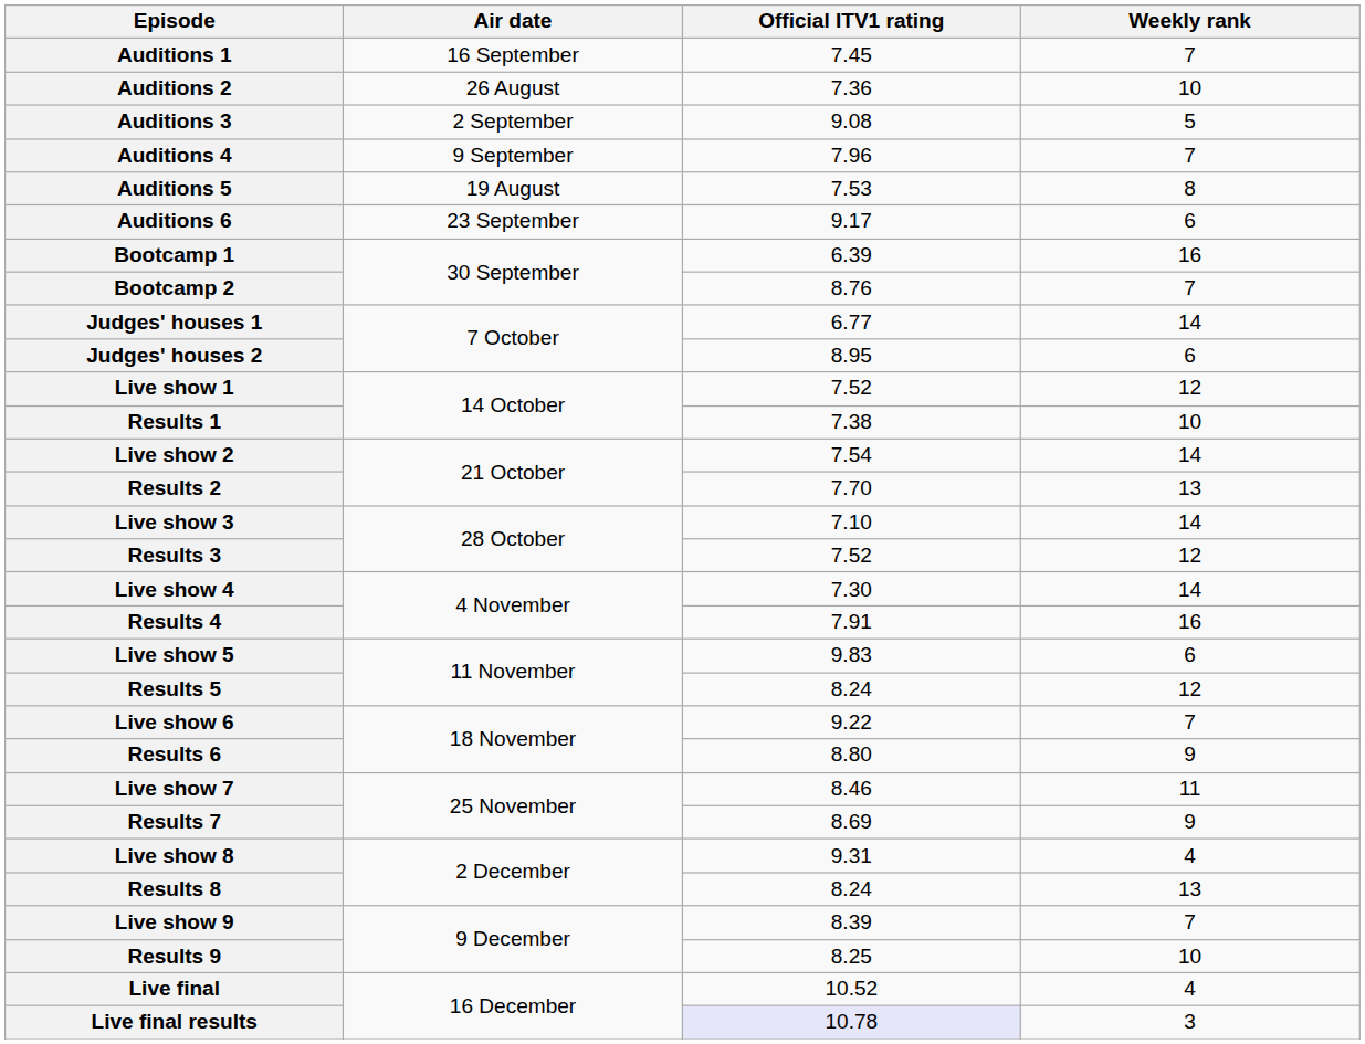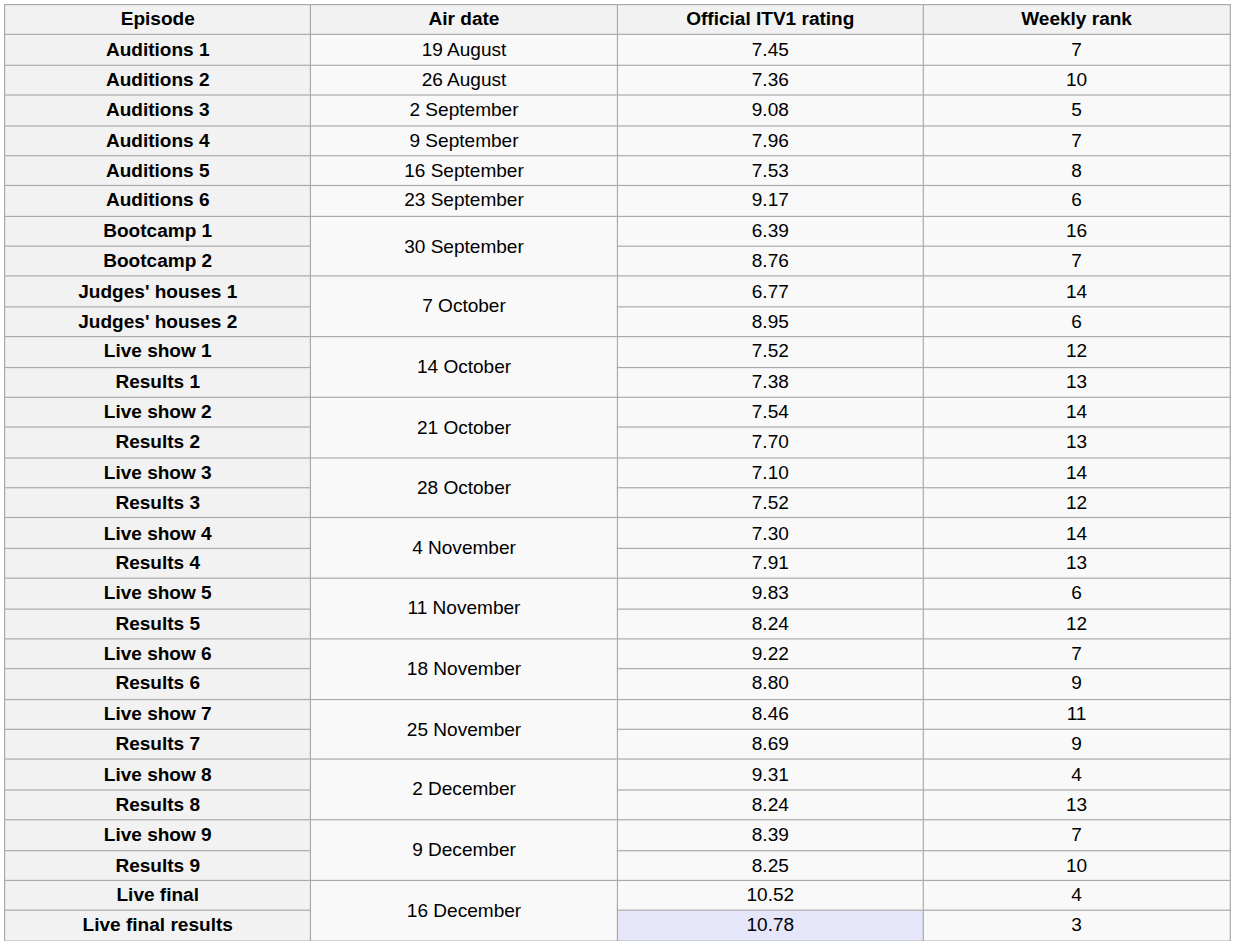 <table class="wikitable sortable" style="text-align:center">
 <tr>
 <th scope="col" style="width:250px;">Episode</th>
 <th scope="col" style="width:250px;">Air date</th>
 <th scope="col" style="width:250px;">Official ITV1 rating</th>
 <th scope="col" style="width:250px;">Weekly rank</th>
 </tr>
 <tr>
 <th scope="row">Auditions 1</th>
-<td>16 September</td>
+<td>19 August</td>
 <td>7.45</td>
 <td>7</td>
 </tr>
 <tr>
 <th scope="row">Auditions 2</th>
 <td>26 August</td>
 <td>7.36</td>
 <td>10</td>
 </tr>
 <tr>
 <th scope="row">Auditions 3</th>
 <td>2 September</td>
 <td>9.08</td>
 <td>5</td>
 </tr>
 <tr>
 <th scope="row">Auditions 4</th>
 <td>9 September</td>
 <td>7.96</td>
 <td>7</td>
 </tr>
 <tr>
 <th scope="row">Auditions 5</th>
-<td>19 August</td>
+<td>16 September</td>
 <td>7.53</td>
 <td>8</td>
 </tr>
 <tr>
 <th scope="row">Auditions 6</th>
 <td>23 September</td>
 <td>9.17</td>
 <td>6</td>
 </tr>
 <tr>
 <th scope="row">Bootcamp 1</th>
 <td rowspan="2">30 September</td>
 <td>6.39</td>
 <td>16</td>
 </tr>
 <tr>
 <th scope="row">Bootcamp 2</th>
 <td>8.76</td>
 <td>7</td>
 </tr>
 <tr>
 <th scope="row">Judges' houses 1</th>
 <td rowspan="2">7 October</td>
 <td>6.77</td>
 <td>14</td>
 </tr>
 <tr>
 <th scope="row">Judges' houses 2</th>
 <td>8.95</td>
 <td>6</td>
 </tr>
 <tr>
 <th scope="row">Live show 1</th>
 <td rowspan="2">14 October</td>
 <td>7.52</td>
 <td>12</td>
 </tr>
 <tr>
 <th scope="row">Results 1</th>
 <td>7.38</td>
-<td>10</td>
+<td>13</td>
 </tr>
 <tr>
 <th scope="row">Live show 2</th>
 <td rowspan="2">21 October</td>
 <td>7.54</td>
 <td>14</td>
 </tr>
 <tr>
 <th scope="row">Results 2</th>
 <td>7.70</td>
 <td>13</td>
 </tr>
 <tr>
 <th scope="row">Live show 3</th>
 <td rowspan="2">28 October</td>
 <td>7.10</td>
 <td>14</td>
 </tr>
 <tr>
 <th scope="row">Results 3</th>
 <td>7.52</td>
 <td>12</td>
 </tr>
 <tr>
 <th scope="row">Live show 4</th>
 <td rowspan="2">4 November</td>
 <td>7.30</td>
 <td>14</td>
 </tr>
 <tr>
 <th scope="row">Results 4</th>
 <td>7.91</td>
-<td>16</td>
+<td>13</td>
 </tr>
 <tr>
 <th scope="row">Live show 5</th>
 <td rowspan="2">11 November</td>
 <td>9.83</td>
 <td>6</td>
 </tr>
 <tr>
 <th scope="row">Results 5</th>
 <td>8.24</td>
 <td>12</td>
 </tr>
 <tr>
 <th scope="row">Live show 6</th>
 <td rowspan="2">18 November</td>
 <td>9.22</td>
 <td>7</td>
 </tr>
 <tr>
 <th scope="row">Results 6</th>
 <td>8.80</td>
 <td>9</td>
 </tr>
 <tr>
 <th scope="row">Live show 7</th>
 <td rowspan="2">25 November</td>
 <td>8.46</td>
 <td>11</td>
 </tr>
 <tr>
 <th scope="row">Results 7</th>
 <td>8.69</td>
 <td>9</td>
 </tr>
 <tr>
 <th scope="row">Live show 8</th>
 <td rowspan="2">2 December</td>
 <td>9.31</td>
 <td>4</td>
 </tr>
 <tr>
 <th scope="row">Results 8</th>
 <td>8.24</td>
 <td>13</td>
 </tr>
 <tr>
 <th scope="row">Live show 9</th>
 <td rowspan="2">9 December</td>
 <td>8.39</td>
 <td>7</td>
 </tr>
 <tr>
 <th scope="row">Results 9</th>
 <td>8.25</td>
 <td>10</td>
 </tr>
 <tr>
 <th scope="row">Live final</th>
 <td rowspan="2">16 December</td>
 <td>10.52</td>
 <td>4</td>
 </tr>
 <tr>
 <th scope="row">Live final results</th>
 <td style="background: lavender;">10.78</td>
 <td>3</td>
 </tr>
 </table>
